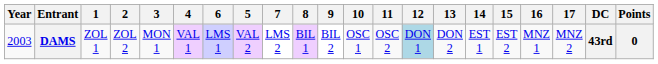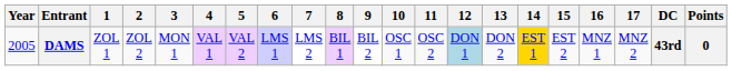 <table class="wikitable" style="text-align:center; font-size:85%">
 <tr>
 <th>Year</th>
 <th>Entrant</th>
 <th>1</th>
 <th>2</th>
 <th>3</th>
 <th>4</th>
+<th>5</th>
 <th>6</th>
-<th>5</th>
 <th>7</th>
 <th>8</th>
 <th>9</th>
 <th>10</th>
 <th>11</th>
 <th>12</th>
 <th>13</th>
 <th>14</th>
 <th>15</th>
 <th>16</th>
 <th>17</th>
 <th>DC</th>
 <th>Points</th>
 </tr>
 <tr>
-<td><a href='#'>2003</a></td>
+<td><a href='#'>2005</a></td>
 <th><a href='#'>DAMS</a></th>
 <td><a href='#'>ZOL<br>1</a></td>
 <td><a href='#'>ZOL<br>2</a></td>
 <td><a href='#'>MON<br>1</a></td>
 <td style="background:#EFCFFF;"><a href='#'>VAL<br>1</a><br></td>
+<td style="background:#EFCFFF;"><a href='#'>VAL<br>2</a><br></td>
 <td style="background:#CFCFFF;"><a href='#'>LMS<br>1</a><br></td>
-<td style="background:#EFCFFF;"><a href='#'>VAL<br>2</a><br></td>
 <td style="background:#FFFFFF;"><a href='#'>LMS<br>2</a><br></td>
 <td style="background:#EFCFFF;"><a href='#'>BIL<br>1</a><br></td>
 <td style="background:#FFFFFF;"><a href='#'>BIL<br>2</a><br></td>
 <td><a href='#'>OSC<br>1</a></td>
 <td><a href='#'>OSC<br>2</a></td>
 <td style="background: lightblue;"><a href='#'>DON<br>1</a></td>
 <td><a href='#'>DON<br>2</a></td>
-<td><a href='#'>EST<br>1</a></td>
+<td style="background: gold;"><a href='#'>EST<br>1</a></td>
 <td><a href='#'>EST<br>2</a></td>
 <td><a href='#'>MNZ<br>1</a></td>
 <td><a href='#'>MNZ<br>2</a></td>
 <th>43rd</th>
 <th>0</th>
 </tr>
 </table>
